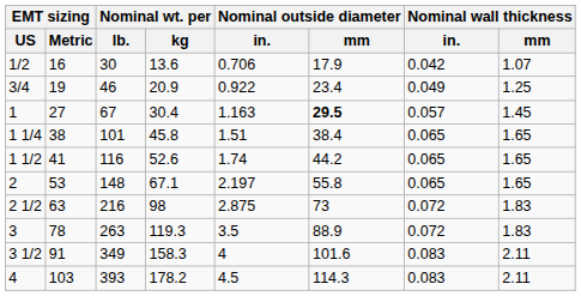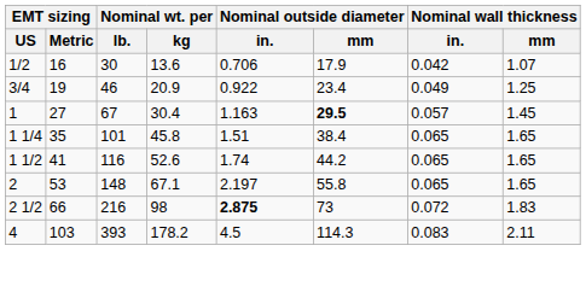 <table class="wikitable">
 <tr>
 <th colspan="2">EMT sizing</th>
 <th colspan="2">Nominal wt. per </th>
 <th colspan="2">Nominal outside diameter</th>
 <th colspan="2">Nominal wall thickness</th>
 </tr>
 <tr>
 <th>US</th>
 <th>Metric</th>
 <th>lb.</th>
 <th>kg</th>
 <th>in.</th>
 <th>mm</th>
 <th>in.</th>
 <th>mm</th>
 </tr>
 <tr>
 <td>1/2</td>
 <td>16</td>
 <td>30</td>
 <td>13.6</td>
 <td>0.706</td>
 <td>17.9</td>
 <td>0.042</td>
 <td>1.07</td>
 </tr>
 <tr>
 <td>3/4</td>
 <td>19</td>
 <td>46</td>
 <td>20.9</td>
 <td>0.922</td>
 <td>23.4</td>
 <td>0.049</td>
 <td>1.25</td>
 </tr>
 <tr>
 <td>1</td>
 <td>27</td>
 <td>67</td>
 <td>30.4</td>
 <td>1.163</td>
 <td><strong>29.5</strong></td>
 <td>0.057</td>
 <td>1.45</td>
 </tr>
 <tr>
 <td>1 1/4</td>
-<td>38</td>
+<td>35</td>
 <td>101</td>
 <td>45.8</td>
 <td>1.51</td>
 <td>38.4</td>
 <td>0.065</td>
 <td>1.65</td>
 </tr>
 <tr>
 <td>1 1/2</td>
 <td>41</td>
 <td>116</td>
 <td>52.6</td>
 <td>1.74</td>
 <td>44.2</td>
 <td>0.065</td>
 <td>1.65</td>
 </tr>
 <tr>
 <td>2</td>
 <td>53</td>
 <td>148</td>
 <td>67.1</td>
 <td>2.197</td>
 <td>55.8</td>
 <td>0.065</td>
 <td>1.65</td>
 </tr>
 <tr>
 <td>2 1/2</td>
-<td>63</td>
+<td>66</td>
 <td>216</td>
 <td>98</td>
-<td>2.875</td>
+<td><strong>2.875</strong></td>
 <td>73</td>
 <td>0.072</td>
 <td>1.83</td>
-</tr>
-<tr>
-<td>3</td>
-<td>78</td>
-<td>263</td>
-<td>119.3</td>
-<td>3.5</td>
-<td>88.9</td>
-<td>0.072</td>
-<td>1.83</td>
-</tr>
-<tr>
-<td>3 1/2</td>
-<td>91</td>
-<td>349</td>
-<td>158.3</td>
-<td>4</td>
-<td>101.6</td>
-<td>0.083</td>
-<td>2.11</td>
 </tr>
 <tr>
 <td>4</td>
 <td>103</td>
 <td>393</td>
 <td>178.2</td>
 <td>4.5</td>
 <td>114.3</td>
 <td>0.083</td>
 <td>2.11</td>
 </tr>
 </table>
